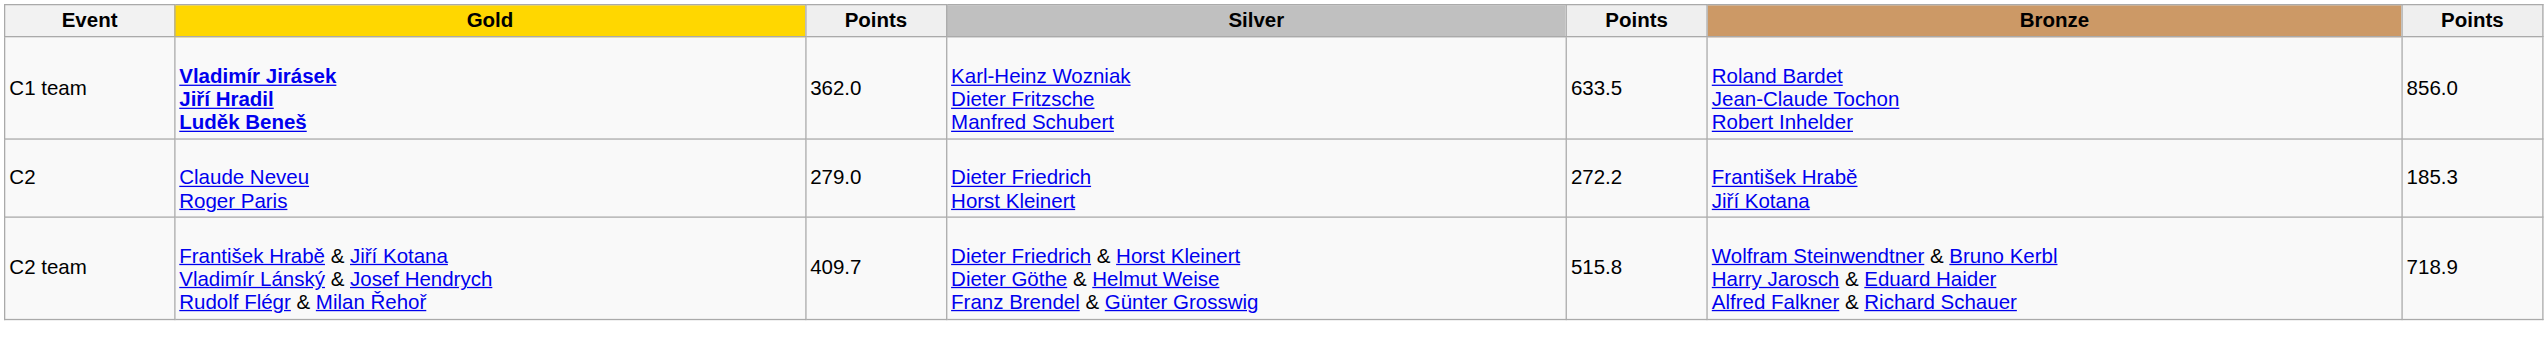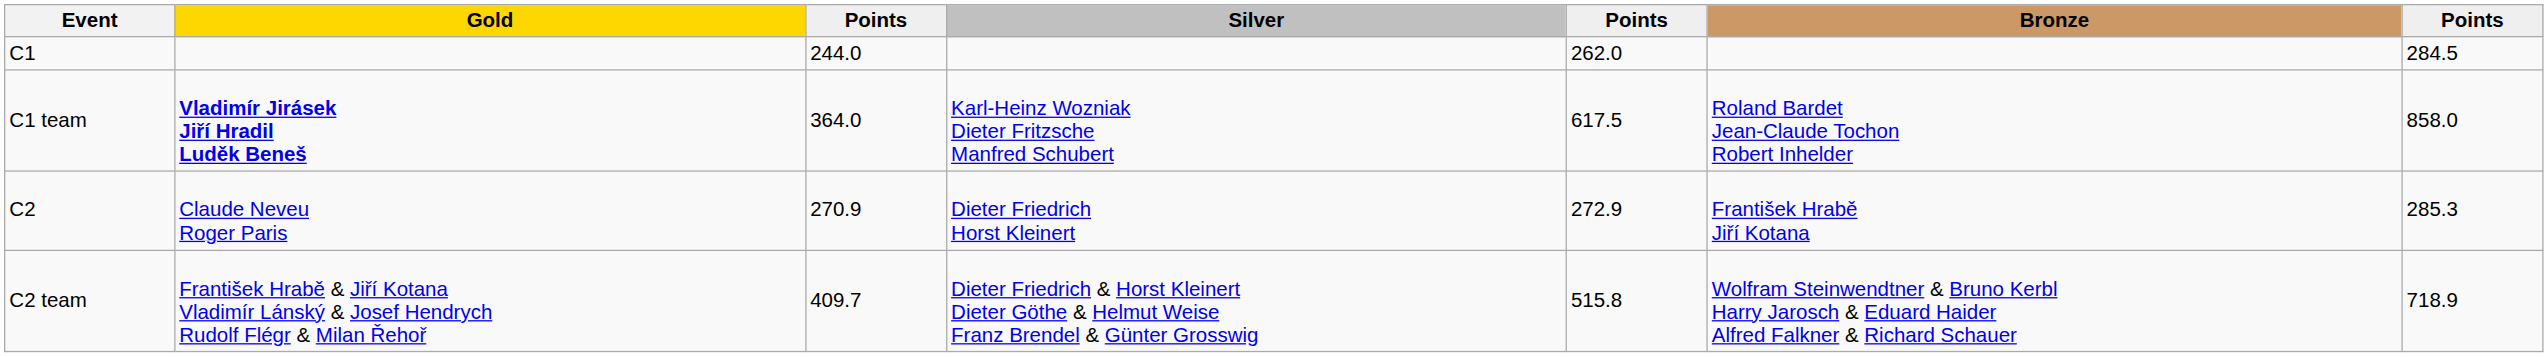 <table class="wikitable" width=100%>
 <tr>
 <th>Event</th>
 <td align=center bgcolor="gold"><strong>Gold</strong></td>
 <td align=center bgcolor="EFEFEF"><strong>Points</strong></td>
 <td align=center bgcolor="silver"><strong>Silver</strong></td>
 <td align=center bgcolor="EFEFEF"><strong>Points</strong></td>
 <td align=center bgcolor="CC9966"><strong>Bronze</strong></td>
 <td align=center bgcolor="EFEFEF"><strong>Points</strong></td>
 </tr>
 <tr>
+<td>C1</td>
+<td></td>
+<td>244.0</td>
+<td></td>
+<td>262.0</td>
+<td></td>
+<td>284.5</td>
+</tr>
+<tr>
 <td>C1 team</td>
 <td><strong><br><a href='#'>Vladimír Jirásek</a><br><a href='#'>Jiří Hradil</a><br><a href='#'>Luděk Beneš</a></strong></td>
-<td>362.0</td>
+<td>364.0</td>
 <td><br><a href='#'>Karl-Heinz Wozniak</a><br><a href='#'>Dieter Fritzsche</a><br><a href='#'>Manfred Schubert</a></td>
-<td>633.5</td>
+<td>617.5</td>
 <td><br><a href='#'>Roland Bardet</a><br><a href='#'>Jean-Claude Tochon</a><br><a href='#'>Robert Inhelder</a></td>
-<td>856.0</td>
+<td>858.0</td>
 </tr>
 <tr>
 <td>C2</td>
 <td><br><a href='#'>Claude Neveu</a><br><a href='#'>Roger Paris</a></td>
-<td>279.0</td>
+<td>270.9</td>
 <td><br><a href='#'>Dieter Friedrich</a><br><a href='#'>Horst Kleinert</a></td>
-<td>272.2</td>
+<td>272.9</td>
 <td><br><a href='#'>František Hrabě</a><br><a href='#'>Jiří Kotana</a></td>
-<td>185.3</td>
+<td>285.3</td>
 </tr>
 <tr>
 <td>C2 team</td>
 <td><br><a href='#'>František Hrabě</a> & <a href='#'>Jiří Kotana</a><br><a href='#'>Vladimír Lánský</a> & <a href='#'>Josef Hendrych</a><br><a href='#'>Rudolf Flégr</a> & <a href='#'>Milan Řehoř</a></td>
 <td>409.7</td>
 <td><br><a href='#'>Dieter Friedrich</a> & <a href='#'>Horst Kleinert</a><br><a href='#'>Dieter Göthe</a> & <a href='#'>Helmut Weise</a><br><a href='#'>Franz Brendel</a> & <a href='#'>Günter Grosswig</a></td>
 <td>515.8</td>
 <td><br><a href='#'>Wolfram Steinwendtner</a> & <a href='#'>Bruno Kerbl</a><br><a href='#'>Harry Jarosch</a> & <a href='#'>Eduard Haider</a><br><a href='#'>Alfred Falkner</a> & <a href='#'>Richard Schauer</a></td>
 <td>718.9</td>
 </tr>
 </table>
